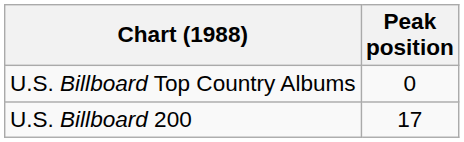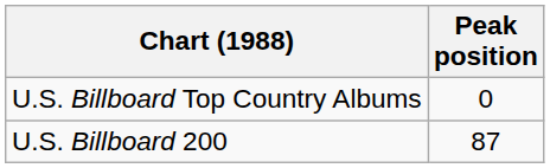 <table class="wikitable">
 <tr>
 <th>Chart (1988)</th>
 <th>Peak<br>position</th>
 </tr>
 <tr>
 <td>U.S. <em>Billboard</em> Top Country Albums</td>
 <td align="center">0</td>
 </tr>
 <tr>
 <td>U.S. <em>Billboard</em> 200</td>
-<td align="center">17</td>
+<td align="center">87</td>
 </tr>
 </table>
